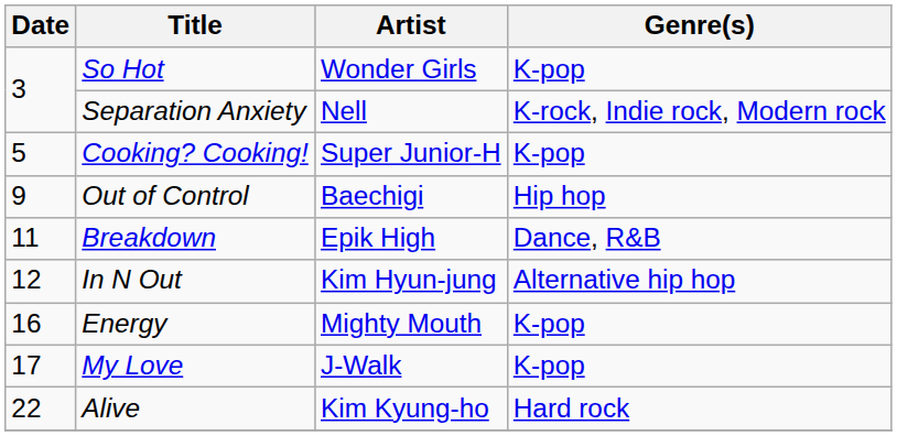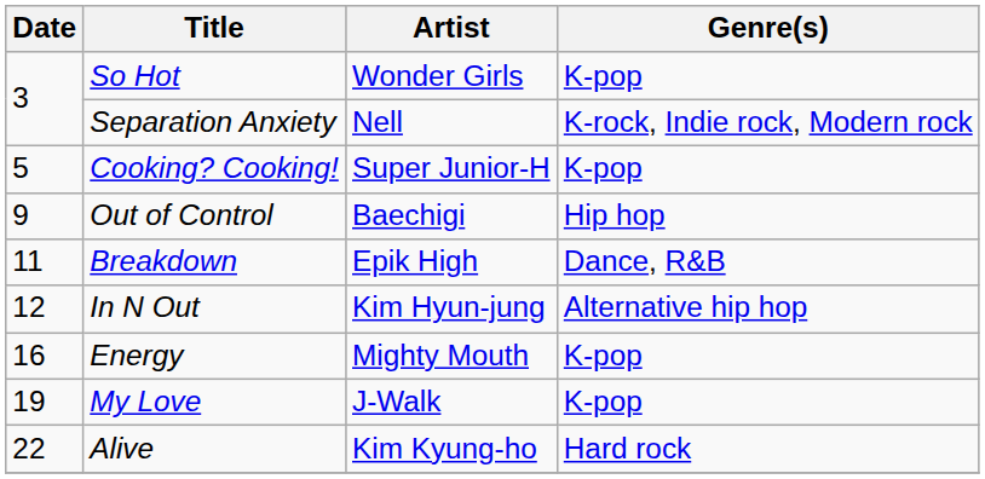 <table class="wikitable" style="text-align: left;">
 <tr>
 <th>Date</th>
 <th>Title</th>
 <th>Artist</th>
 <th>Genre(s)</th>
 </tr>
 <tr>
 <td rowspan="2">3</td>
 <td><em><a href='#'>So Hot</a></em></td>
 <td><a href='#'>Wonder Girls</a></td>
 <td><a href='#'>K-pop</a></td>
 </tr>
 <tr>
 <td><em>Separation Anxiety</em></td>
 <td><a href='#'>Nell</a></td>
 <td><a href='#'>K-rock</a>, <a href='#'>Indie rock</a>, <a href='#'>Modern rock</a></td>
 </tr>
 <tr>
 <td rowspan="1">5</td>
 <td><em><a href='#'>Cooking? Cooking!</a></em></td>
 <td><a href='#'>Super Junior-H</a></td>
 <td><a href='#'>K-pop</a></td>
 </tr>
 <tr>
 <td>9</td>
 <td><em>Out of Control</em></td>
 <td><a href='#'>Baechigi</a></td>
 <td><a href='#'>Hip hop</a></td>
 </tr>
 <tr>
 <td rowspan="1">11</td>
 <td><a href='#'><em>Breakdown</em></a></td>
 <td><a href='#'>Epik High</a></td>
 <td><a href='#'>Dance</a>, <a href='#'>R&B</a></td>
 </tr>
 <tr>
 <td>12</td>
 <td><em>In N Out</em></td>
 <td><a href='#'>Kim Hyun-jung</a></td>
 <td><a href='#'>Alternative hip hop</a></td>
 </tr>
 <tr>
 <td rowspan="1">16</td>
 <td><em>Energy</em></td>
 <td><a href='#'>Mighty Mouth</a></td>
 <td><a href='#'>K-pop</a></td>
 </tr>
 <tr>
-<td rowspan="1">17</td>
+<td rowspan="1">19</td>
 <td><em><a href='#'>My Love</a></em></td>
 <td><a href='#'>J-Walk</a></td>
 <td><a href='#'>K-pop</a></td>
 </tr>
 <tr>
 <td>22</td>
 <td><em>Alive</em></td>
 <td><a href='#'>Kim Kyung-ho</a></td>
 <td><a href='#'>Hard rock</a></td>
 </tr>
 <tr>
 </tr>
 </table>
